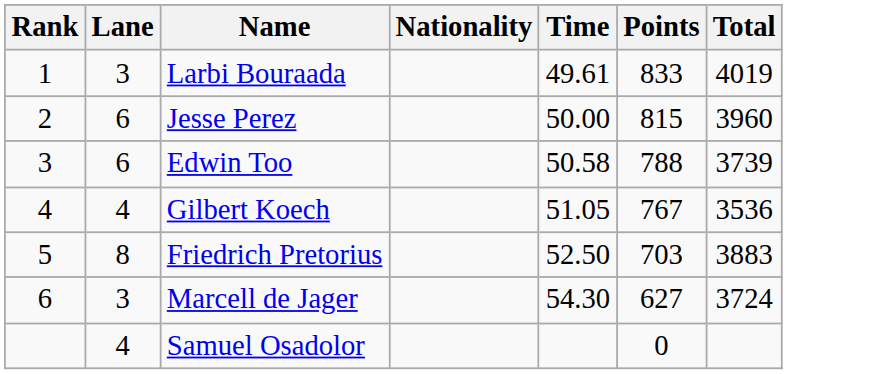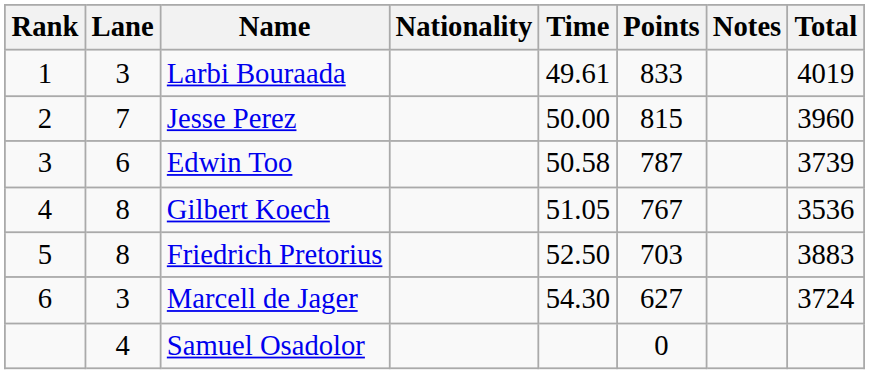 <table class="wikitable sortable" style="text-align:center">
 <tr>
 <th>Rank</th>
 <th>Lane</th>
 <th>Name</th>
 <th>Nationality</th>
 <th>Time</th>
 <th>Points</th>
+<th>Notes</th>
 <th>Total</th>
 </tr>
 <tr>
 <td>1</td>
 <td>3</td>
 <td align="left"><a href='#'>Larbi Bouraada</a></td>
 <td align=left></td>
 <td>49.61</td>
 <td>833</td>
+<td></td>
 <td>4019</td>
 </tr>
 <tr>
 <td>2</td>
-<td>6</td>
+<td>7</td>
 <td align="left"><a href='#'>Jesse Perez</a></td>
 <td align=left></td>
 <td>50.00</td>
 <td>815</td>
+<td></td>
 <td>3960</td>
 </tr>
 <tr>
 <td>3</td>
 <td>6</td>
 <td align="left"><a href='#'>Edwin Too</a></td>
 <td align=left></td>
 <td>50.58</td>
-<td>788</td>
+<td>787</td>
+<td></td>
 <td>3739</td>
 </tr>
 <tr>
 <td>4</td>
-<td>4</td>
+<td>8</td>
 <td align="left"><a href='#'>Gilbert Koech</a></td>
 <td align=left></td>
 <td>51.05</td>
 <td>767</td>
+<td></td>
 <td>3536</td>
 </tr>
 <tr>
 <td>5</td>
 <td>8</td>
 <td align="left"><a href='#'>Friedrich Pretorius</a></td>
 <td align=left></td>
 <td>52.50</td>
 <td>703</td>
+<td></td>
 <td>3883</td>
 </tr>
 <tr>
 <td>6</td>
 <td>3</td>
 <td align="left"><a href='#'>Marcell de Jager</a></td>
 <td align=left></td>
 <td>54.30</td>
 <td>627</td>
+<td></td>
 <td>3724</td>
 </tr>
 <tr>
 <td></td>
 <td>4</td>
 <td align="left"><a href='#'>Samuel Osadolor</a></td>
 <td align=left></td>
 <td></td>
 <td>0</td>
 <td></td>
+<td></td>
 </tr>
 </table>
